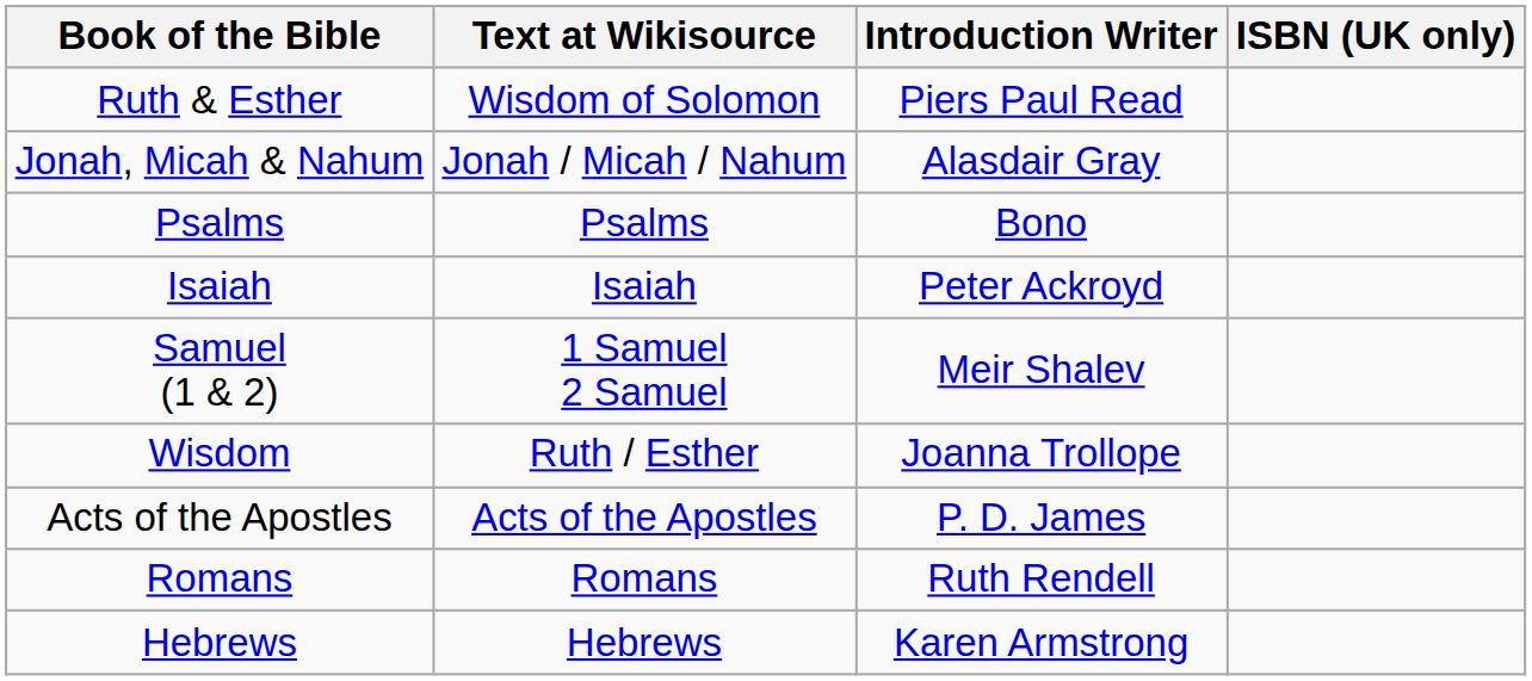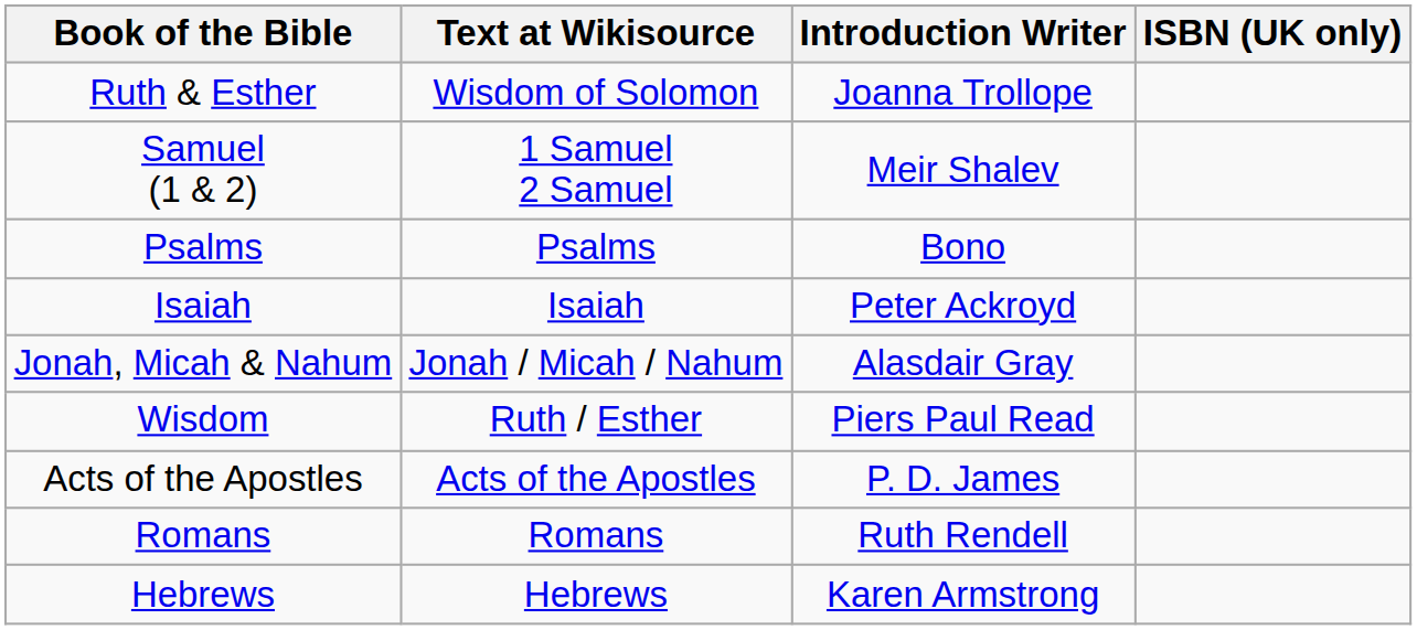 <table class="wikitable">
 <tr>
 <th>Book of the Bible</th>
 <th>Text at Wikisource</th>
 <th>Introduction Writer</th>
 <th>ISBN (UK only)</th>
 </tr>
 <tr>
 <td align="center"><a href='#'>Ruth</a> & <a href='#'>Esther</a></td>
 <td align="center"><a href='#'>Wisdom of Solomon</a></td>
-<td align="center"><a href='#'>Piers Paul Read</a></td>
+<td align="center"><a href='#'>Joanna Trollope</a></td>
 <td align="center"></td>
 </tr>
 <tr>
-<td align="center"><a href='#'>Jonah</a>, <a href='#'>Micah</a> & <a href='#'>Nahum</a></td>
-<td align="center"><a href='#'>Jonah</a> / <a href='#'>Micah</a> / <a href='#'>Nahum</a></td>
-<td align="center"><a href='#'>Alasdair Gray</a></td>
+<td align="center"><a href='#'>Samuel</a><br>(1 & 2)</td>
+<td align="center"><a href='#'>1 Samuel</a><br><a href='#'>2 Samuel</a></td>
+<td align="center"><a href='#'>Meir Shalev</a></td>
 <td align="center"></td>
 </tr>
 <tr>
 <td align="center"><a href='#'>Psalms</a></td>
 <td align="center"><a href='#'>Psalms</a></td>
 <td align="center"><a href='#'>Bono</a></td>
 <td align="center"></td>
 </tr>
 <tr>
 <td align="center"><a href='#'>Isaiah</a></td>
 <td align="center"><a href='#'>Isaiah</a></td>
 <td align="center"><a href='#'>Peter Ackroyd</a></td>
 <td align="center"></td>
 </tr>
 <tr>
-<td align="center"><a href='#'>Samuel</a><br>(1 & 2)</td>
-<td align="center"><a href='#'>1 Samuel</a><br><a href='#'>2 Samuel</a></td>
-<td align="center"><a href='#'>Meir Shalev</a></td>
+<td align="center"><a href='#'>Jonah</a>, <a href='#'>Micah</a> & <a href='#'>Nahum</a></td>
+<td align="center"><a href='#'>Jonah</a> / <a href='#'>Micah</a> / <a href='#'>Nahum</a></td>
+<td align="center"><a href='#'>Alasdair Gray</a></td>
 <td align="center"></td>
 </tr>
 <tr>
 <td align="center"><a href='#'>Wisdom</a></td>
 <td align="center"><a href='#'>Ruth</a> / <a href='#'>Esther</a></td>
-<td align="center"><a href='#'>Joanna Trollope</a></td>
+<td align="center"><a href='#'>Piers Paul Read</a></td>
 <td align="center"></td>
 </tr>
 <tr>
 <td align="center">Acts of the Apostles</td>
 <td align="center"><a href='#'>Acts of the Apostles</a></td>
 <td align="center"><a href='#'>P. D. James</a></td>
 <td align="center"></td>
 </tr>
 <tr>
 <td align="center"><a href='#'>Romans</a></td>
 <td align="center"><a href='#'>Romans</a></td>
 <td align="center"><a href='#'>Ruth Rendell</a></td>
 <td align="center"></td>
 </tr>
 <tr>
 <td align="center"><a href='#'>Hebrews</a></td>
 <td align="center"><a href='#'>Hebrews</a></td>
 <td align="center"><a href='#'>Karen Armstrong</a></td>
 <td align="center"></td>
 </tr>
 </table>
